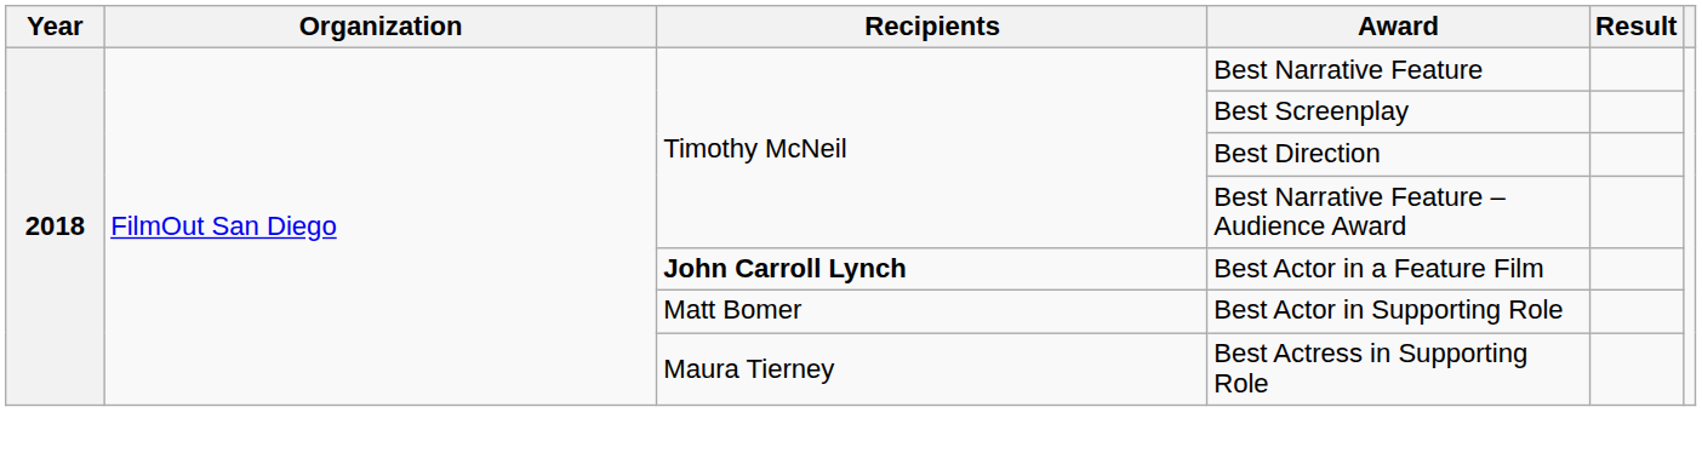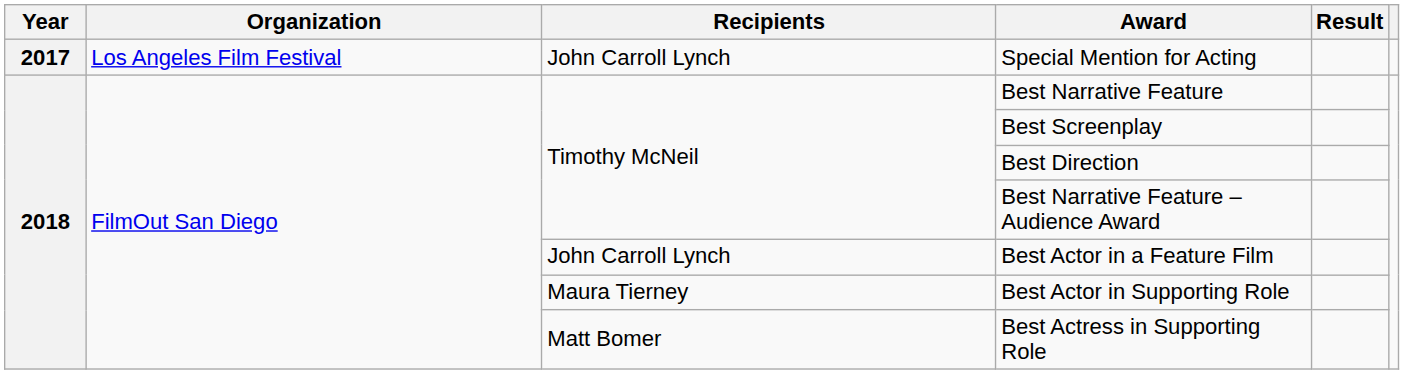 <table class="wikitable plainrowheaders" style="width:80%;">
 <tr>
 <th style="width:6%;" scope="col">Year</th>
 <th style="width:35%;" scope="col">Organization</th>
 <th style="width:35%;" scope="col">Recipients</th>
 <th style="width:43%;" scope="col">Award</th>
 <th style="width:11%;" scope="col">Result</th>
 <th style="width:5%;" scope="col"></th>
+</tr>
+<tr>
+<th scope="row" style="text-align:center;">2017</th>
+<td><a href='#'>Los Angeles Film Festival</a></td>
+<td>John Carroll Lynch</td>
+<td>Special Mention for Acting</td>
+<td></td>
+<td style="text-align:center;"></td>
 </tr>
 <tr>
 <th scope="row" style="text-align:center;" rowspan=7>2018</th>
 <td rowspan=7><a href='#'>FilmOut San Diego</a></td>
 <td rowspan=4>Timothy McNeil</td>
 <td>Best Narrative Feature</td>
 <td></td>
 <td rowspan=7 style="text-align:center;"></td>
 </tr>
 <tr>
 <td>Best Screenplay</td>
 <td></td>
 </tr>
 <tr>
 <td>Best Direction</td>
 <td></td>
 </tr>
 <tr>
 <td>Best Narrative Feature – Audience Award</td>
 <td></td>
 </tr>
 <tr>
-<td><strong>John Carroll Lynch</strong></td>
+<td>John Carroll Lynch</td>
 <td>Best Actor in a Feature Film</td>
 <td></td>
 </tr>
 <tr>
-<td>Matt Bomer</td>
+<td>Maura Tierney</td>
 <td>Best Actor in Supporting Role</td>
 <td></td>
 </tr>
 <tr>
-<td>Maura Tierney</td>
+<td>Matt Bomer</td>
 <td>Best Actress in Supporting Role</td>
 <td></td>
 </tr>
 </table>
